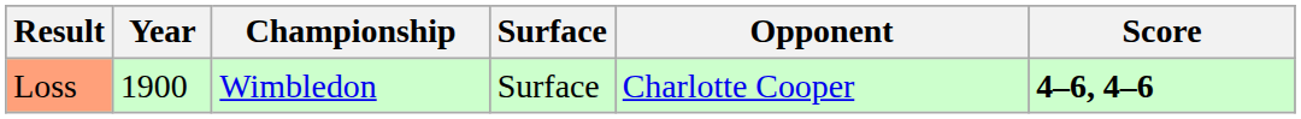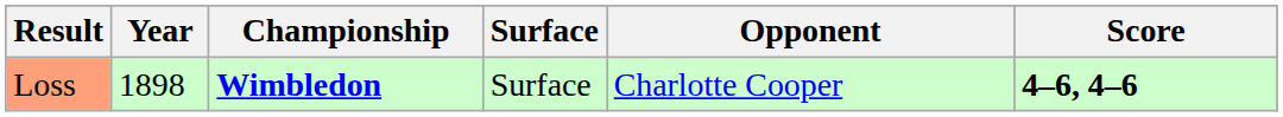 <table class="sortable wikitable">
 <tr>
 <th style="width:40px">Result</th>
 <th style="width:40px">Year</th>
 <th style="width:125px">Championship</th>
 <th style="width:50px" class="unsortable">Surface</th>
 <th style="width:190px">Opponent</th>
 <th style="width:120px" class="unsortable">Score</th>
 </tr>
 <tr style="background:#cfc;">
 <td style="background:#ffa07a;">Loss</td>
-<td>1900</td>
-<td><a href='#'>Wimbledon</a></td>
+<td>1898</td>
+<td><strong><a href='#'>Wimbledon</a></strong></td>
 <td>Surface</td>
 <td> <a href='#'>Charlotte Cooper</a></td>
 <td><strong>4–6, 4–6</strong></td>
 </tr>
 </table>
